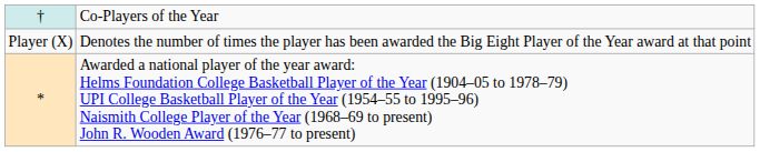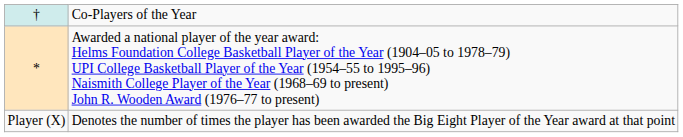 <table class="wikitable">
 <tr>
 <td style="background-color:#CFECEC;" align="center">†</td>
 <td>Co-Players of the Year</td>
 </tr>
 <tr>
+<td style="background-color:#FFE6BD;" align="center">*</td>
+<td>Awarded a national player of the year award: <br><a href='#'>Helms Foundation College Basketball Player of the Year</a> (1904–05 to 1978–79)<br> <a href='#'>UPI College Basketball Player of the Year</a> (1954–55 to 1995–96)<br> <a href='#'>Naismith College Player of the Year</a> (1968–69 to present)<br> <a href='#'>John R. Wooden Award</a> (1976–77 to present)</td>
+</tr>
+<tr>
 <td>Player (X)</td>
 <td>Denotes the number of times the player has been awarded the Big Eight Player of the Year award at that point</td>
 </tr>
-<tr>
-<td style="background-color:#FFE6BD;" align="center">*</td>
-<td>Awarded a national player of the year award: <br><a href='#'>Helms Foundation College Basketball Player of the Year</a> (1904–05 to 1978–79)<br> <a href='#'>UPI College Basketball Player of the Year</a> (1954–55 to 1995–96)<br> <a href='#'>Naismith College Player of the Year</a> (1968–69 to present)<br> <a href='#'>John R. Wooden Award</a> (1976–77 to present)</td>
-</tr>
 </table>
